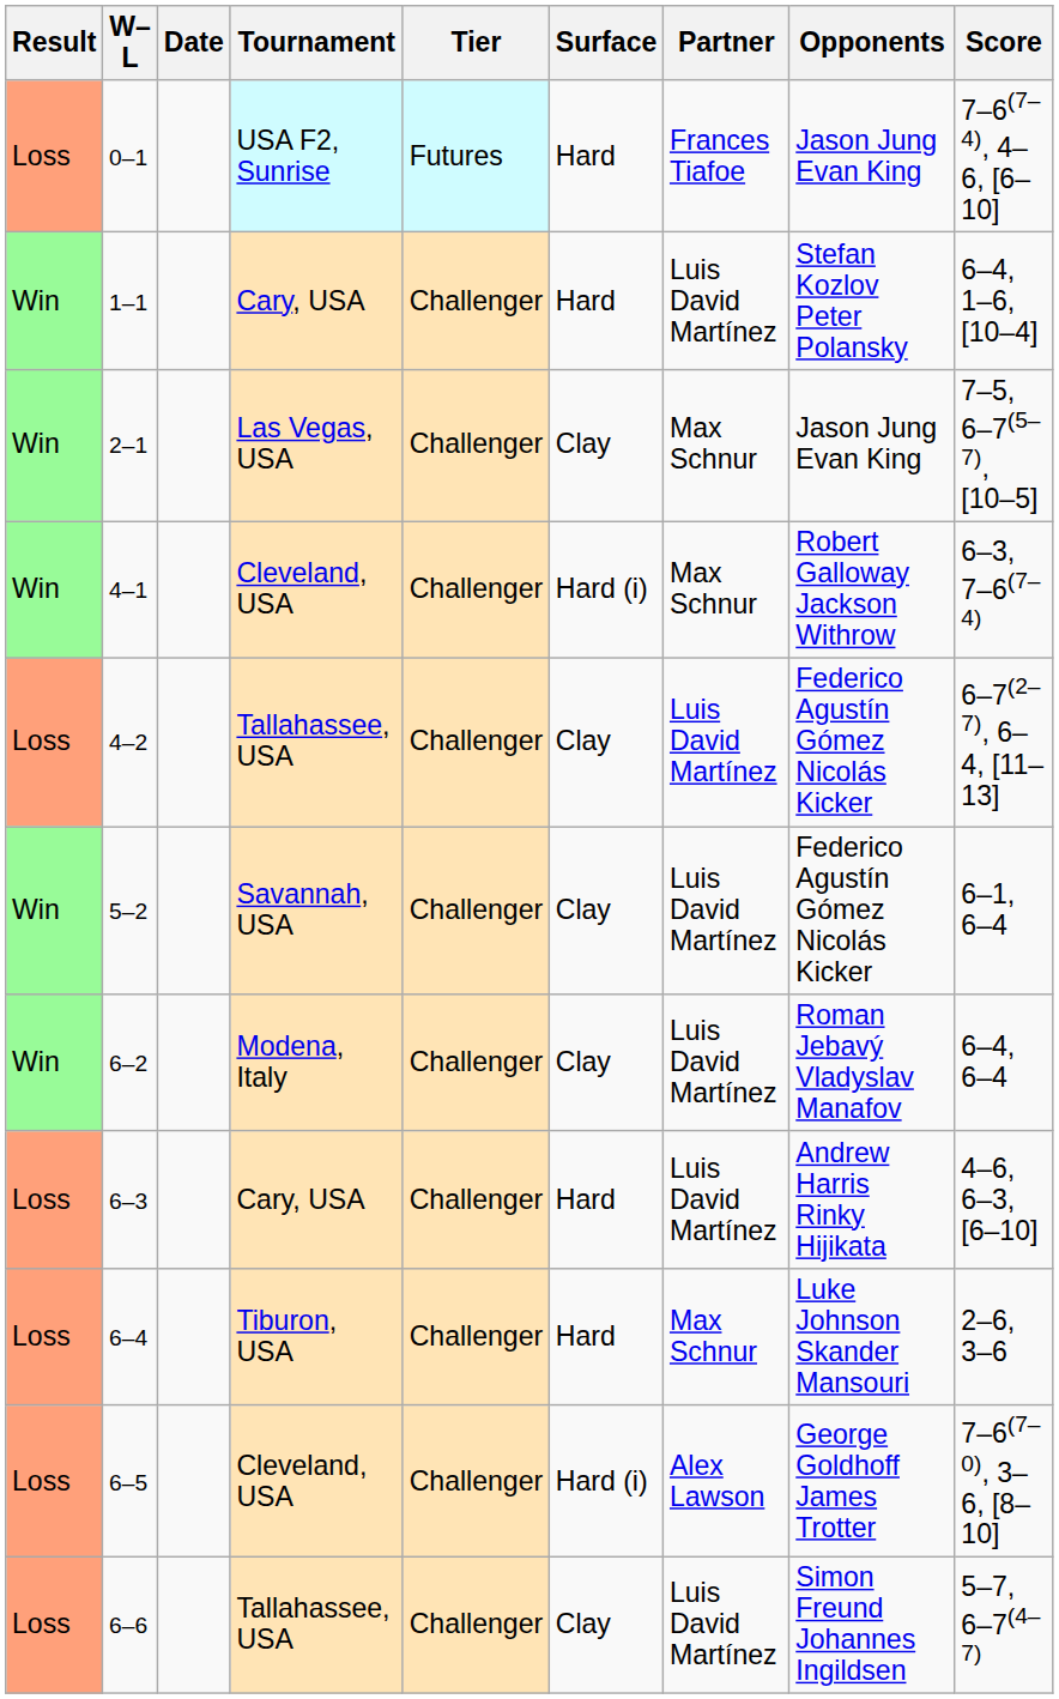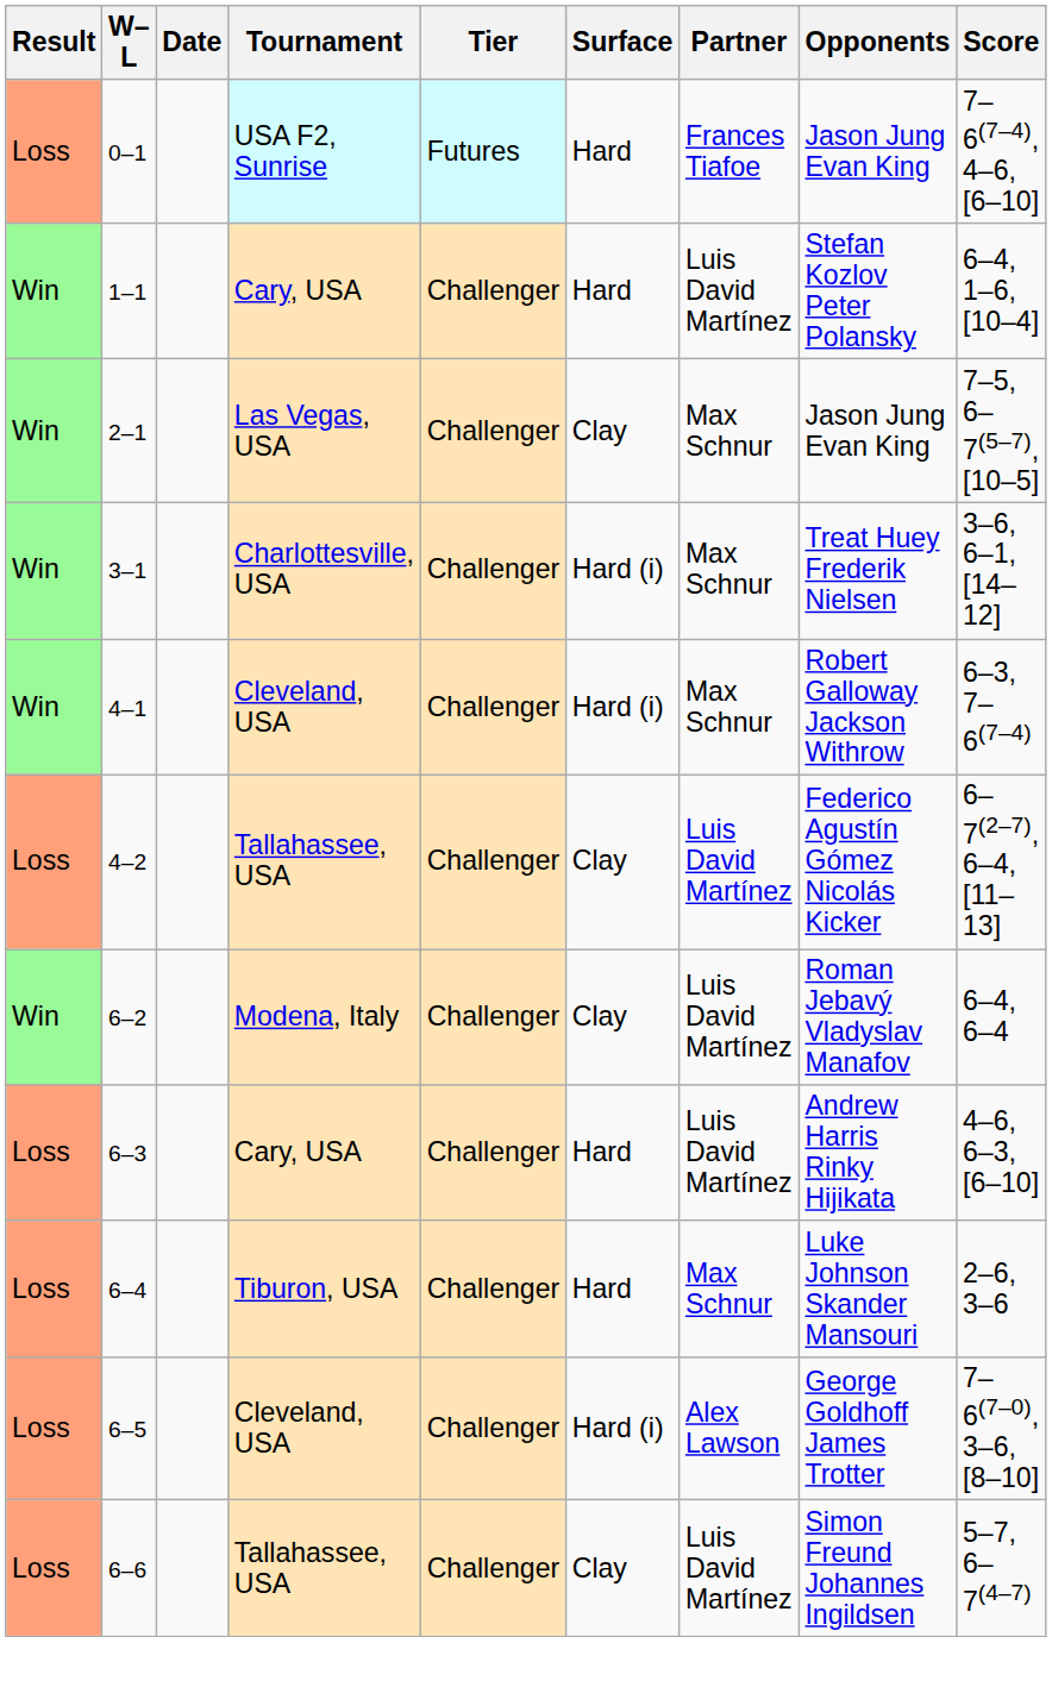 <table class="sortable wikitable">
 <tr>
 <th>Result</th>
 <th class="unsortable">W–L</th>
 <th>Date</th>
 <th>Tournament</th>
 <th>Tier</th>
 <th>Surface</th>
 <th>Partner</th>
 <th>Opponents</th>
 <th class="unsortable">Score</th>
 </tr>
 <tr>
 <td bgcolor=FFA07A>Loss</td>
 <td><small>0–1</small></td>
 <td></td>
 <td style="background:#cffcff;">USA F2, <a href='#'>Sunrise</a></td>
 <td style="background:#cffcff;">Futures</td>
 <td>Hard</td>
 <td> <a href='#'>Frances Tiafoe</a></td>
 <td> <a href='#'>Jason Jung</a><br> <a href='#'>Evan King</a></td>
 <td>7–6<sup>(7–4)</sup>, 4–6, [6–10]</td>
 </tr>
 <tr>
 <td bgcolor=98FB98>Win</td>
 <td><small>1–1</small></td>
 <td><a href='#'></a></td>
 <td style="background:moccasin;"><a href='#'>Cary</a>, USA</td>
 <td style="background:moccasin;">Challenger</td>
 <td>Hard</td>
 <td> Luis David Martínez</td>
 <td> <a href='#'>Stefan Kozlov</a><br> <a href='#'>Peter Polansky</a></td>
 <td>6–4, 1–6, [10–4]</td>
 </tr>
 <tr>
 <td bgcolor=98FB98>Win</td>
 <td><small>2–1</small></td>
 <td><a href='#'></a></td>
 <td style="background:moccasin;"><a href='#'>Las Vegas</a>, USA</td>
 <td style="background:moccasin;">Challenger</td>
 <td>Clay</td>
 <td> Max Schnur</td>
 <td> Jason Jung<br> Evan King</td>
 <td>7–5, 6–7<sup>(5–7)</sup>, [10–5]</td>
 </tr>
 <tr>
 <td bgcolor=98FB98>Win</td>
+<td><small>3–1</small></td>
+<td><a href='#'></a></td>
+<td style="background:moccasin;"><a href='#'>Charlottesville</a>, USA</td>
+<td style="background:moccasin;">Challenger</td>
+<td>Hard (i)</td>
+<td> Max Schnur</td>
+<td> <a href='#'>Treat Huey</a><br> <a href='#'>Frederik Nielsen</a></td>
+<td>3–6, 6–1, [14–12]</td>
+</tr>
+<tr>
+<td bgcolor=98FB98>Win</td>
 <td><small>4–1</small></td>
 <td><a href='#'></a></td>
 <td style="background:moccasin;"><a href='#'>Cleveland</a>, USA</td>
 <td style="background:moccasin;">Challenger</td>
 <td>Hard (i)</td>
 <td> Max Schnur</td>
 <td> <a href='#'>Robert Galloway</a><br> <a href='#'>Jackson Withrow</a></td>
 <td>6–3, 7–6<sup>(7–4)</sup></td>
 </tr>
 <tr>
 <td bgcolor=FFA07A>Loss</td>
 <td><small>4–2</small></td>
 <td><a href='#'></a></td>
 <td style="background:moccasin;"><a href='#'>Tallahassee</a>, USA</td>
 <td style="background:moccasin;">Challenger</td>
 <td>Clay</td>
 <td> <a href='#'>Luis David Martínez</a></td>
 <td> <a href='#'>Federico Agustín Gómez</a><br> <a href='#'>Nicolás Kicker</a></td>
 <td>6–7<sup>(2–7)</sup>, 6–4, [11–13]</td>
-</tr>
-<tr>
-<td bgcolor=98FB98>Win</td>
-<td><small>5–2</small></td>
-<td><a href='#'></a></td>
-<td style="background:moccasin;"><a href='#'>Savannah</a>, USA</td>
-<td style="background:moccasin;">Challenger</td>
-<td>Clay</td>
-<td> Luis David Martínez</td>
-<td> Federico Agustín Gómez<br> Nicolás Kicker</td>
-<td>6–1, 6–4</td>
 </tr>
 <tr>
 <td bgcolor=98FB98>Win</td>
 <td><small>6–2</small></td>
 <td><a href='#'></a></td>
 <td style="background:moccasin;"><a href='#'>Modena</a>, Italy</td>
 <td style="background:moccasin;">Challenger</td>
 <td>Clay</td>
 <td> Luis David Martínez</td>
 <td> <a href='#'>Roman Jebavý</a><br> <a href='#'>Vladyslav Manafov</a></td>
 <td>6–4, 6–4</td>
 </tr>
 <tr>
 <td bgcolor=FFA07A>Loss</td>
 <td><small>6–3</small></td>
 <td><a href='#'></a></td>
 <td style="background:moccasin;">Cary, USA</td>
 <td style="background:moccasin;">Challenger</td>
 <td>Hard</td>
 <td> Luis David Martínez</td>
 <td> <a href='#'>Andrew Harris</a><br> <a href='#'>Rinky Hijikata</a></td>
 <td>4–6, 6–3, [6–10]</td>
 </tr>
 <tr>
 <td bgcolor=FFA07A>Loss</td>
 <td><small>6–4</small></td>
 <td><a href='#'></a></td>
 <td style="background:moccasin;"><a href='#'>Tiburon</a>, USA</td>
 <td style="background:moccasin;">Challenger</td>
 <td>Hard</td>
 <td> <a href='#'>Max Schnur</a></td>
 <td> <a href='#'>Luke Johnson</a><br> <a href='#'>Skander Mansouri</a></td>
 <td>2–6, 3–6</td>
 </tr>
 <tr>
 <td bgcolor=FFA07A>Loss</td>
 <td><small>6–5</small></td>
 <td><a href='#'></a></td>
 <td style="background:moccasin;">Cleveland, USA</td>
 <td style="background:moccasin;">Challenger</td>
 <td>Hard (i)</td>
 <td> <a href='#'>Alex Lawson</a></td>
 <td> <a href='#'>George Goldhoff</a><br> <a href='#'>James Trotter</a></td>
 <td>7–6<sup>(7–0)</sup>, 3–6, [8–10]</td>
 </tr>
 <tr>
 <td bgcolor=FFA07A>Loss</td>
 <td><small>6–6</small></td>
 <td><a href='#'></a></td>
 <td style="background:moccasin;">Tallahassee, USA</td>
 <td style="background:moccasin;">Challenger</td>
 <td>Clay</td>
 <td> Luis David Martínez</td>
 <td> <a href='#'>Simon Freund</a><br> <a href='#'>Johannes Ingildsen</a></td>
 <td>5–7, 6–7<sup>(4–7)</sup></td>
 </tr>
 </table>
